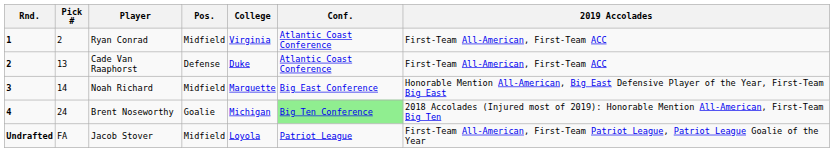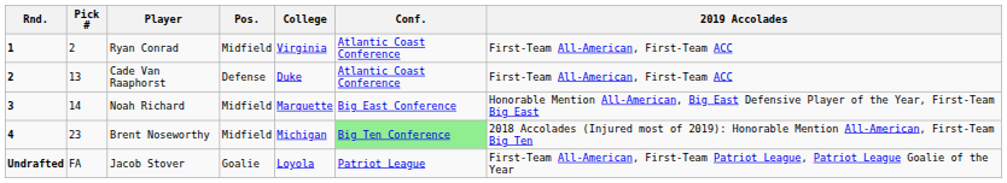 <table class="wikitable" text-align:center;>
 <tr>
 <th>Rnd.</th>
 <th>Pick #</th>
 <th>Player</th>
 <th>Pos.</th>
 <th>College</th>
 <th>Conf.</th>
 <th>2019 Accolades</th>
 </tr>
 <tr>
 <td><strong>1</strong></td>
 <td>2</td>
 <td>Ryan Conrad</td>
 <td>Midfield</td>
 <td><a href='#'>Virginia</a></td>
 <td><a href='#'>Atlantic Coast Conference</a></td>
 <td>First-Team <a href='#'>All-American</a>, First-Team <a href='#'>ACC</a></td>
 </tr>
 <tr>
 <td><strong>2</strong></td>
 <td>13</td>
 <td>Cade Van Raaphorst</td>
 <td>Defense</td>
 <td><a href='#'>Duke</a></td>
 <td><a href='#'>Atlantic Coast Conference</a></td>
 <td>First-Team <a href='#'>All-American</a>, First-Team <a href='#'>ACC</a></td>
 </tr>
 <tr>
 <td><strong>3</strong></td>
 <td>14</td>
 <td>Noah Richard</td>
 <td>Midfield</td>
 <td><a href='#'>Marquette</a></td>
 <td><a href='#'>Big East Conference</a></td>
 <td>Honorable Mention <a href='#'>All-American</a>, <a href='#'>Big East</a> Defensive Player of the Year, First-Team <a href='#'>Big East</a></td>
 </tr>
 <tr>
 <td><strong>4</strong></td>
-<td>24</td>
+<td>23</td>
 <td>Brent Noseworthy</td>
-<td>Goalie</td>
+<td>Midfield</td>
 <td><a href='#'>Michigan</a></td>
 <td style="background: lightgreen;"><a href='#'>Big Ten Conference</a></td>
 <td>2018 Accolades (Injured most of 2019): Honorable Mention <a href='#'>All-American</a>, First-Team <a href='#'>Big Ten</a></td>
 </tr>
 <tr>
 <td><strong>Undrafted</strong></td>
 <td>FA</td>
 <td>Jacob Stover</td>
-<td>Midfield</td>
+<td>Goalie</td>
 <td><a href='#'>Loyola</a></td>
 <td><a href='#'>Patriot League</a></td>
 <td>First-Team <a href='#'>All-American</a>, First-Team <a href='#'>Patriot League</a>, <a href='#'>Patriot League</a> Goalie of the Year</td>
 </tr>
 </table>
